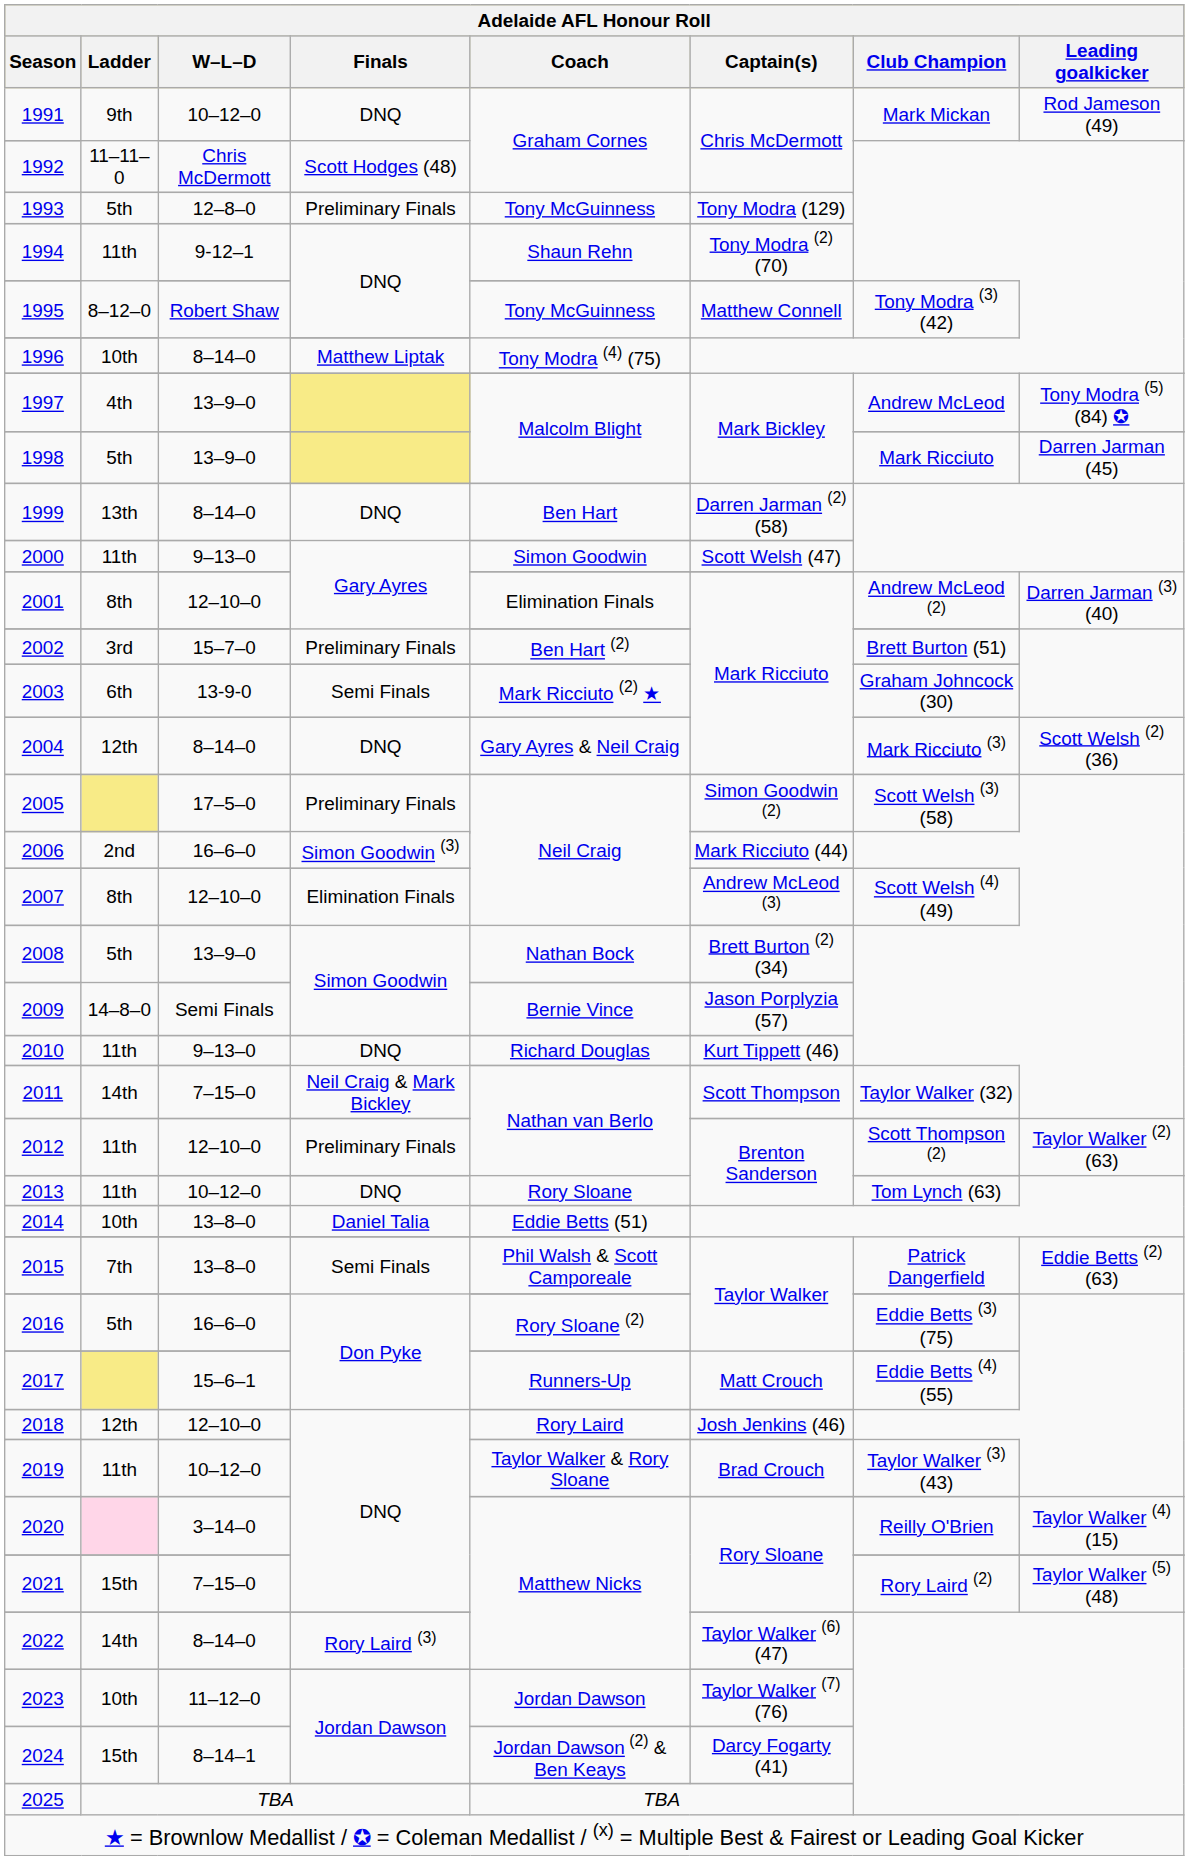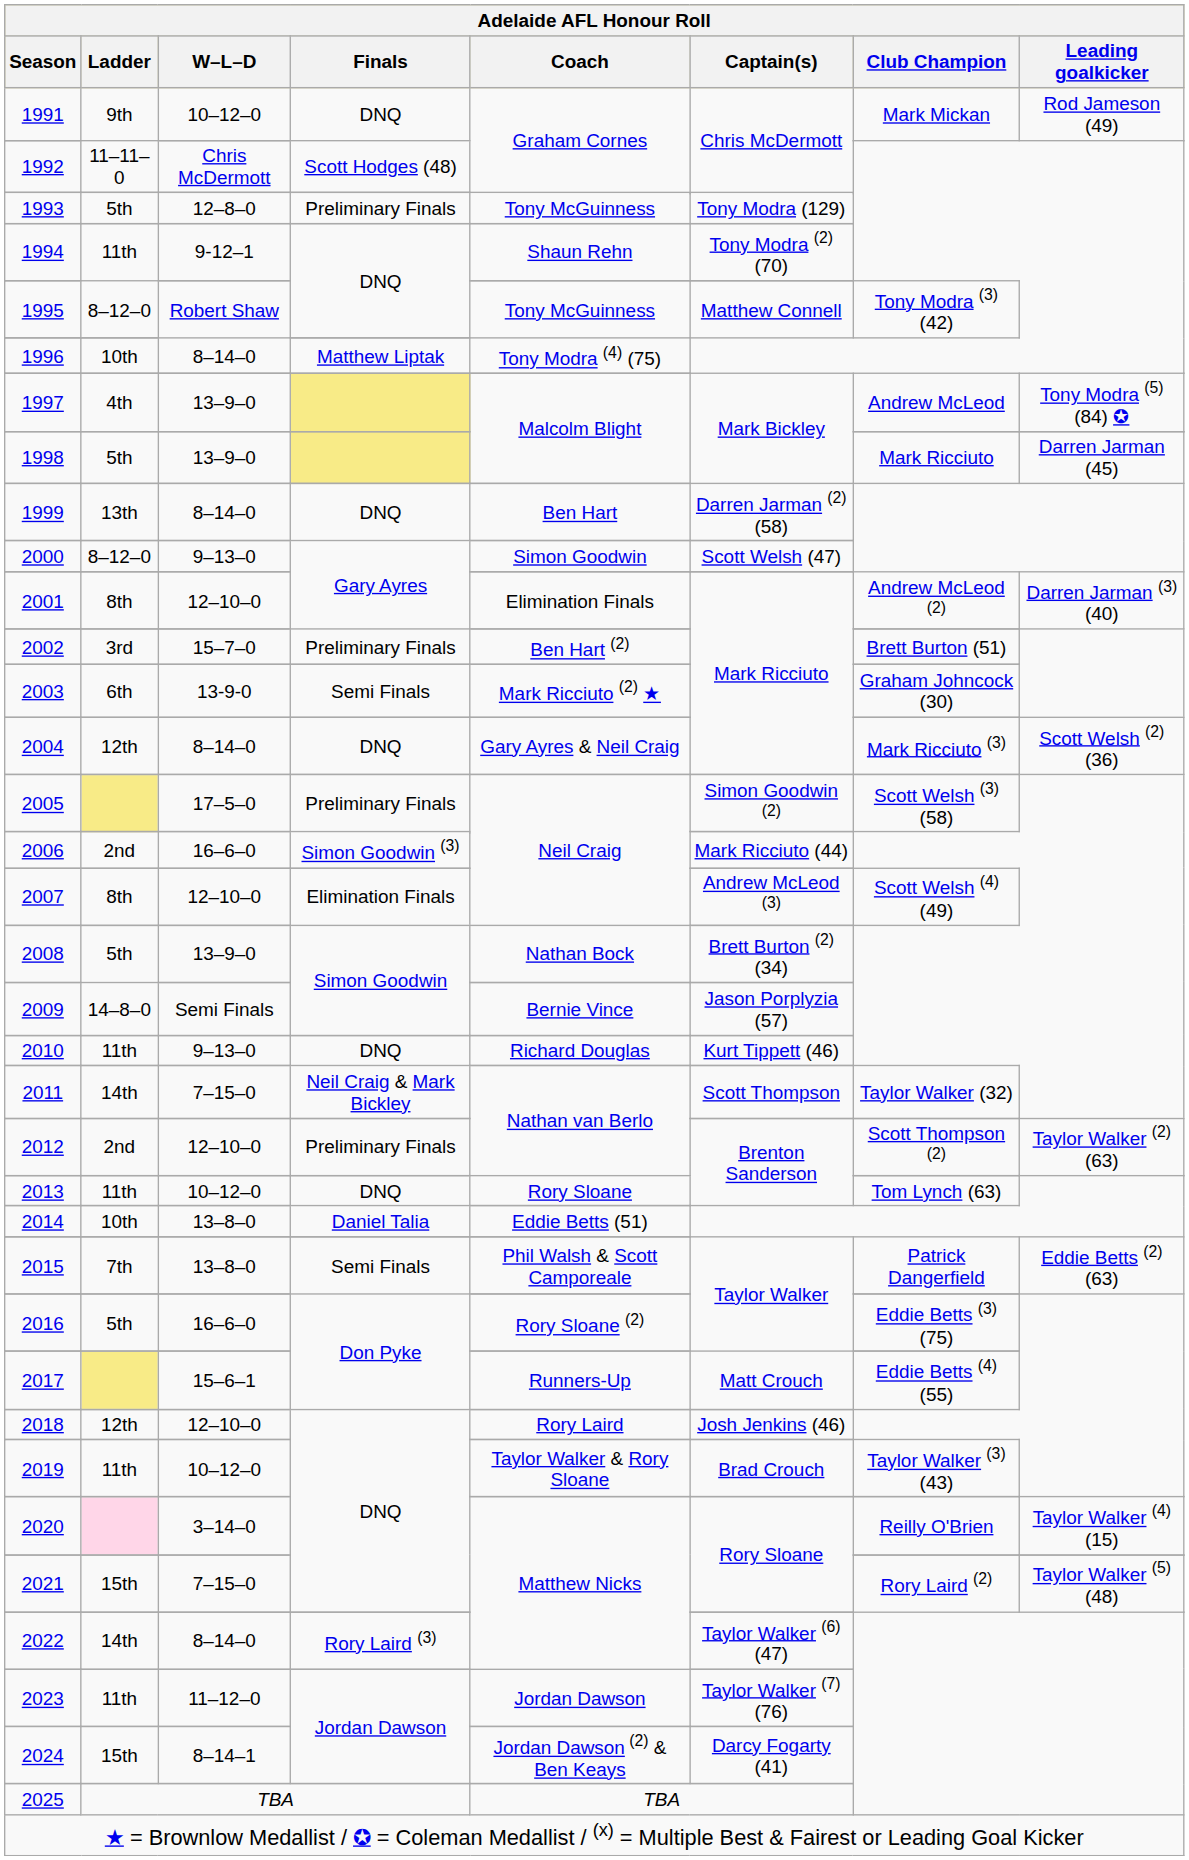 <table class="wikitable" style="text-align:center">
 <tr style="background:#bdb76b;font-size: 87%">
 <th colspan="9">Adelaide AFL Honour Roll</th>
 </tr>
 <tr style="background:#bdb76b;font-size: 87%;">
 <th>Season</th>
 <th>Ladder</th>
 <th>W–L–D</th>
 <th>Finals</th>
 <th>Coach</th>
 <th>Captain(s)</th>
 <th><a href='#'>Club Champion</a></th>
 <th><a href='#'>Leading goalkicker</a></th>
 </tr>
 <tr style="font-size: 87%;">
 <td><a href='#'>1991</a></td>
 <td rowspan="2">9th</td>
 <td>10–12–0</td>
 <td rowspan="2">DNQ</td>
 <td rowspan="4"><a href='#'>Graham Cornes</a></td>
 <td rowspan="4"><a href='#'>Chris McDermott</a></td>
 <td><a href='#'>Mark Mickan</a></td>
 <td><a href='#'>Rod Jameson</a> (49)</td>
 </tr>
 <tr>
 </tr>
 <tr style="font-size: 87%;">
 <td><a href='#'>1992</a></td>
 <td>11–11–0</td>
 <td><a href='#'>Chris McDermott</a></td>
 <td><a href='#'>Scott Hodges</a> (48)</td>
 </tr>
 <tr>
 </tr>
 <tr style="font-size: 87%;">
 <td><a href='#'>1993</a></td>
 <td>5th</td>
 <td>12–8–0</td>
 <td>Preliminary Finals</td>
 <td><a href='#'>Tony McGuinness</a></td>
 <td><a href='#'>Tony Modra</a> (129)</td>
 </tr>
 <tr>
 </tr>
 <tr style="font-size: 87%;">
 <td><a href='#'>1994</a></td>
 <td rowspan="2">11th</td>
 <td>9-12–1</td>
 <td rowspan="3">DNQ</td>
 <td><a href='#'>Shaun Rehn</a></td>
 <td><a href='#'>Tony Modra</a> <sup>(2)</sup> (70)</td>
 </tr>
 <tr>
 </tr>
 <tr style="font-size: 87%;">
 <td><a href='#'>1995</a></td>
 <td>8–12–0</td>
 <td rowspan="2"><a href='#'>Robert Shaw</a></td>
 <td rowspan="2"><a href='#'>Tony McGuinness</a></td>
 <td><a href='#'>Matthew Connell</a></td>
 <td><a href='#'>Tony Modra</a> <sup>(3)</sup> (42)</td>
 </tr>
 <tr>
 </tr>
 <tr style="font-size: 87%;">
 <td><a href='#'>1996</a></td>
 <td>10th</td>
 <td>8–14–0</td>
 <td><a href='#'>Matthew Liptak</a></td>
 <td><a href='#'>Tony Modra</a> <sup>(4)</sup> (75)</td>
 </tr>
 <tr>
 </tr>
 <tr style="font-size: 87%;">
 <td><a href='#'>1997</a></td>
 <td>4th</td>
 <td>13–9–0</td>
 <td bgcolor="#F8EB87" div style="text-align: center;"></td>
 <td rowspan="3"><a href='#'>Malcolm Blight</a></td>
 <td rowspan="4"><a href='#'>Mark Bickley</a></td>
 <td><a href='#'>Andrew McLeod</a></td>
 <td><a href='#'>Tony Modra</a> <sup>(5)</sup> (84) <a href='#'>✪</a></td>
 </tr>
 <tr>
 </tr>
 <tr style="font-size: 87%;">
 <td><a href='#'>1998</a></td>
 <td>5th</td>
 <td>13–9–0</td>
 <td bgcolor="#F8EB87" div style="text-align: center;"></td>
 <td><a href='#'>Mark Ricciuto</a></td>
 <td><a href='#'>Darren Jarman</a> (45)</td>
 </tr>
 <tr>
 </tr>
 <tr style="font-size: 87%;">
 <td><a href='#'>1999</a></td>
 <td>13th</td>
 <td>8–14–0</td>
 <td rowspan="2">DNQ</td>
 <td><a href='#'>Ben Hart</a></td>
 <td><a href='#'>Darren Jarman</a> <sup>(2)</sup> (58)</td>
 </tr>
 <tr>
 </tr>
 <tr style="font-size: 87%;">
 <td><a href='#'>2000</a></td>
-<td>11th</td>
+<td>8–12–0</td>
 <td>9–13–0</td>
 <td rowspan="4"><a href='#'>Gary Ayres</a></td>
 <td><a href='#'>Simon Goodwin</a></td>
 <td><a href='#'>Scott Welsh</a> (47)</td>
 </tr>
 <tr>
 </tr>
 <tr style="font-size: 87%;">
 <td><a href='#'>2001</a></td>
 <td>8th</td>
 <td>12–10–0</td>
 <td>Elimination Finals</td>
 <td rowspan="7"><a href='#'>Mark Ricciuto</a></td>
 <td><a href='#'>Andrew McLeod</a> <sup>(2)</sup></td>
 <td><a href='#'>Darren Jarman</a> <sup>(3)</sup> (40)</td>
 </tr>
 <tr>
 </tr>
 <tr style="font-size: 87%;">
 <td><a href='#'>2002</a></td>
 <td>3rd</td>
 <td>15–7–0</td>
 <td>Preliminary Finals</td>
 <td><a href='#'>Ben Hart</a> <sup>(2)</sup></td>
 <td><a href='#'>Brett Burton</a> (51)</td>
 </tr>
 <tr>
 </tr>
 <tr style="font-size: 87%;">
 <td><a href='#'>2003</a></td>
 <td>6th</td>
 <td>13-9-0</td>
 <td>Semi Finals</td>
 <td><a href='#'>Mark Ricciuto</a> <sup>(2)</sup> <a href='#'>★</a></td>
 <td><a href='#'>Graham Johncock</a> (30)</td>
 </tr>
 <tr>
 </tr>
 <tr style="font-size: 87%;">
 <td><a href='#'>2004</a></td>
 <td>12th</td>
 <td>8–14–0</td>
 <td>DNQ</td>
 <td><a href='#'>Gary Ayres</a> & <a href='#'>Neil Craig</a></td>
 <td><a href='#'>Mark Ricciuto</a> <sup>(3)</sup></td>
 <td><a href='#'>Scott Welsh</a> <sup>(2)</sup> (36)</td>
 </tr>
 <tr>
 </tr>
 <tr style="font-size: 87%;">
 <td><a href='#'>2005</a></td>
 <td bgcolor="#F8EB87" div style="text-align: center;"></td>
 <td>17–5–0</td>
 <td rowspan="2">Preliminary Finals</td>
 <td rowspan="6"><a href='#'>Neil Craig</a></td>
 <td><a href='#'>Simon Goodwin</a> <sup>(2)</sup></td>
 <td><a href='#'>Scott Welsh</a> <sup>(3)</sup> (58)</td>
 </tr>
 <tr>
 </tr>
 <tr style="font-size: 87%;">
 <td><a href='#'>2006</a></td>
 <td>2nd</td>
 <td>16–6–0</td>
 <td><a href='#'>Simon Goodwin</a> <sup>(3)</sup></td>
 <td><a href='#'>Mark Ricciuto</a> (44)</td>
 </tr>
 <tr>
 </tr>
 <tr style="font-size: 87%;">
 <td><a href='#'>2007</a></td>
 <td>8th</td>
 <td>12–10–0</td>
 <td rowspan="2">Elimination Finals</td>
 <td><a href='#'>Andrew McLeod</a> <sup>(3)</sup></td>
 <td><a href='#'>Scott Welsh</a> <sup>(4)</sup> (49)</td>
 </tr>
 <tr>
 </tr>
 <tr style="font-size: 87%;">
 <td><a href='#'>2008</a></td>
 <td rowspan="2">5th</td>
 <td>13–9–0</td>
 <td rowspan="3"><a href='#'>Simon Goodwin</a></td>
 <td><a href='#'>Nathan Bock</a></td>
 <td><a href='#'>Brett Burton</a> <sup>(2)</sup> (34)</td>
 </tr>
 <tr>
 </tr>
 <tr style="font-size: 87%;">
 <td><a href='#'>2009</a></td>
 <td>14–8–0</td>
 <td>Semi Finals</td>
 <td><a href='#'>Bernie Vince</a></td>
 <td><a href='#'>Jason Porplyzia</a> (57)</td>
 </tr>
 <tr>
 </tr>
 <tr style="font-size: 87%;">
 <td><a href='#'>2010</a></td>
 <td>11th</td>
 <td>9–13–0</td>
 <td rowspan="2">DNQ</td>
 <td><a href='#'>Richard Douglas</a></td>
 <td><a href='#'>Kurt Tippett</a> (46)</td>
 </tr>
 <tr>
 </tr>
 <tr style="font-size: 87%;">
 <td><a href='#'>2011</a></td>
 <td>14th</td>
 <td>7–15–0</td>
 <td><a href='#'>Neil Craig</a> & <a href='#'>Mark Bickley</a></td>
 <td rowspan="4"><a href='#'>Nathan van Berlo</a></td>
 <td><a href='#'>Scott Thompson</a></td>
 <td><a href='#'>Taylor Walker</a> (32)</td>
 </tr>
 <tr>
 </tr>
 <tr style="font-size: 87%;">
 <td><a href='#'>2012</a></td>
-<td>11th</td>
+<td>2nd</td>
 <td>12–10–0</td>
 <td>Preliminary Finals</td>
 <td rowspan="3"><a href='#'>Brenton Sanderson</a></td>
 <td><a href='#'>Scott Thompson</a> <sup>(2)</sup></td>
 <td><a href='#'>Taylor Walker</a> <sup>(2)</sup> (63)</td>
 </tr>
 <tr>
 </tr>
 <tr style="font-size: 87%;">
 <td><a href='#'>2013</a></td>
 <td>11th</td>
 <td>10–12–0</td>
 <td rowspan="2">DNQ</td>
 <td><a href='#'>Rory Sloane</a></td>
 <td><a href='#'>Tom Lynch</a> (63)</td>
 </tr>
 <tr>
 </tr>
 <tr style="font-size: 87%;">
 <td><a href='#'>2014</a></td>
 <td>10th</td>
 <td>13–8–0</td>
 <td><a href='#'>Daniel Talia</a></td>
 <td><a href='#'>Eddie Betts</a> (51)</td>
 </tr>
 <tr>
 </tr>
 <tr style="font-size: 87%;">
 <td><a href='#'>2015</a></td>
 <td>7th</td>
 <td>13–8–0</td>
 <td rowspan="2">Semi Finals</td>
 <td><a href='#'>Phil Walsh</a> & <a href='#'>Scott Camporeale</a></td>
 <td rowspan="4"><a href='#'>Taylor Walker</a></td>
 <td><a href='#'>Patrick Dangerfield</a></td>
 <td><a href='#'>Eddie Betts</a> <sup>(2)</sup> (63)</td>
 </tr>
 <tr>
 </tr>
 <tr style="font-size: 87%;">
 <td><a href='#'>2016</a></td>
 <td>5th</td>
 <td>16–6–0</td>
 <td rowspan="4"><a href='#'>Don Pyke</a></td>
 <td><a href='#'>Rory Sloane</a> <sup>(2)</sup></td>
 <td><a href='#'>Eddie Betts</a> <sup>(3)</sup> (75)</td>
 </tr>
 <tr>
 </tr>
 <tr style="font-size: 87%;">
 <td><a href='#'>2017</a></td>
 <td bgcolor="#F8EB87" div style="text-align: center;"></td>
 <td>15–6–1</td>
 <td><a href='#'>Runners-Up</a></td>
 <td><a href='#'>Matt Crouch</a></td>
 <td><a href='#'>Eddie Betts</a> <sup>(4)</sup> (55)</td>
 </tr>
 <tr>
 </tr>
 <tr style="font-size: 87%;">
 <td><a href='#'>2018</a></td>
 <td>12th</td>
 <td>12–10–0</td>
 <td rowspan="7">DNQ</td>
 <td><a href='#'>Rory Laird</a></td>
 <td><a href='#'>Josh Jenkins</a> (46)</td>
 </tr>
 <tr>
 </tr>
 <tr style="font-size: 87%;">
 <td><a href='#'>2019</a></td>
 <td>11th</td>
 <td>10–12–0</td>
 <td><a href='#'>Taylor Walker</a> & <a href='#'>Rory Sloane</a></td>
 <td><a href='#'>Brad Crouch</a></td>
 <td><a href='#'>Taylor Walker</a> <sup>(3)</sup> (43)</td>
 </tr>
 <tr>
 </tr>
 <tr style="font-size: 87%;">
 <td><a href='#'>2020</a></td>
 <td bgcolor="#FFD6E8" div style="text-align: center;"></td>
 <td>3–14–0</td>
 <td rowspan="6"><a href='#'>Matthew Nicks</a></td>
 <td rowspan="3"><a href='#'>Rory Sloane</a></td>
 <td><a href='#'>Reilly O'Brien</a></td>
 <td><a href='#'>Taylor Walker</a> <sup>(4)</sup> (15)</td>
 </tr>
 <tr>
 </tr>
 <tr style="font-size: 87%;">
 <td><a href='#'>2021</a></td>
 <td>15th</td>
 <td>7–15–0</td>
 <td><a href='#'>Rory Laird</a> <sup>(2)</sup></td>
 <td><a href='#'>Taylor Walker</a> <sup>(5)</sup> (48)</td>
 </tr>
 <tr>
 </tr>
 <tr style="font-size: 87%;">
 <td><a href='#'>2022</a></td>
 <td>14th</td>
 <td>8–14–0</td>
 <td><a href='#'>Rory Laird</a> <sup>(3)</sup></td>
 <td><a href='#'>Taylor Walker</a> <sup>(6)</sup> (47)</td>
 </tr>
 <tr>
 </tr>
 <tr style="font-size: 87%;">
 <td><a href='#'>2023</a></td>
-<td>10th</td>
+<td>11th</td>
 <td>11–12–0</td>
 <td rowspan="3"><a href='#'>Jordan Dawson</a></td>
 <td><a href='#'>Jordan Dawson</a></td>
 <td><a href='#'>Taylor Walker</a> <sup>(7)</sup> (76)</td>
 </tr>
 <tr>
 </tr>
 <tr style="font-size: 87%;">
 <td><a href='#'>2024</a></td>
 <td>15th</td>
 <td>8–14–1</td>
 <td><a href='#'>Jordan Dawson</a><sup> (2)</sup> & <a href='#'>Ben Keays</a></td>
 <td><a href='#'>Darcy Fogarty</a> (41)</td>
 </tr>
 <tr>
 </tr>
 <tr style="font-size: 87%;">
 <td><a href='#'>2025</a></td>
 <td colspan="3"><em>TBA</em></td>
 <td colspan="2"><em>TBA</em></td>
 </tr>
 <tr>
 <td colspan="9"><a href='#'>★</a> = Brownlow Medallist  /  <a href='#'>✪</a> = Coleman Medallist  /  <sup>(x)</sup> = Multiple Best & Fairest or Leading Goal Kicker</td>
 </tr>
 </table>
